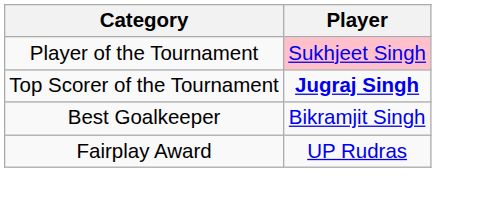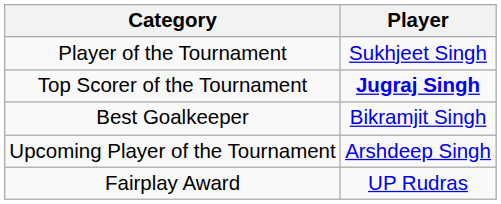 <table class="wikitable" style="text-align:center">
 <tr>
 <th>Category</th>
 <th>Player</th>
 </tr>
 <tr>
 <td>Player of the Tournament</td>
-<td style="background: pink;"> <a href='#'>Sukhjeet Singh</a></td>
+<td> <a href='#'>Sukhjeet Singh</a></td>
 </tr>
 <tr>
 <td>Top Scorer of the Tournament</td>
 <td><strong> <a href='#'>Jugraj Singh</a></strong></td>
 </tr>
 <tr>
 <td>Best Goalkeeper</td>
 <td> <a href='#'>Bikramjit Singh</a></td>
 </tr>
 <tr>
+<td>Upcoming Player of the Tournament</td>
+<td> <a href='#'>Arshdeep Singh</a></td>
+</tr>
+<tr>
 <td>Fairplay Award</td>
 <td><a href='#'>UP Rudras</a></td>
 </tr>
 </table>
